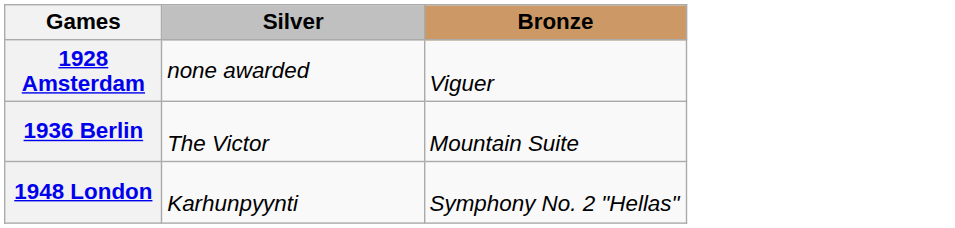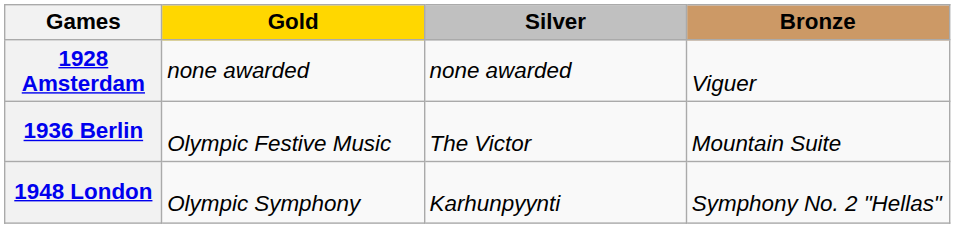 <table class="wikitable sortable plainrowheaders">
 <tr>
 <th scope="col" style="width:105px;">Games</th>
+<th scope="col" style="background-color:gold; width:180px;">Gold</th>
 <th scope="col" style="background-color:silver; width:180px;">Silver</th>
 <th scope="col" style="background-color:#cc9966; width:180px;">Bronze</th>
 </tr>
 <tr>
 <th scope="row"><a href='#'>1928 Amsterdam</a></th>
 <td><em>none awarded</em></td>
+<td><em>none awarded</em></td>
 <td><br><em>Viguer</em></td>
 </tr>
 <tr>
 <th scope="row"><a href='#'>1936 Berlin</a></th>
+<td><br><em>Olympic Festive Music</em></td>
 <td><br><em>The Victor</em></td>
 <td><br><em>Mountain Suite</em></td>
 </tr>
 <tr>
 <th scope="row"><a href='#'>1948 London</a></th>
+<td><br><em>Olympic Symphony</em></td>
 <td><br><em>Karhunpyynti</em></td>
 <td><br><em>Symphony No. 2 "Hellas"</em></td>
 </tr>
 </table>
